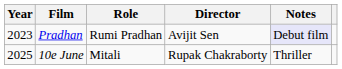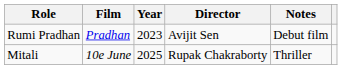 <table Class="wikitable sortable">
 <tr>
+<th>Role</th>
+<th>Film</th>
 <th>Year</th>
-<th>Film</th>
-<th>Role</th>
 <th>Director</th>
 <th>Notes</th>
 <th></th>
 </tr>
 <tr>
+<td>Rumi Pradhan</td>
+<td><em><a href='#'>Pradhan</a></em></td>
 <td>2023</td>
-<td><em><a href='#'>Pradhan</a></em></td>
-<td>Rumi Pradhan</td>
 <td>Avijit Sen</td>
-<td style="background: lavender;">Debut film</td>
+<td>Debut film</td>
 <td></td>
 </tr>
 <tr>
+<td>Mitali</td>
+<td><em>10e June</em></td>
 <td>2025</td>
-<td><em>10e June</em></td>
-<td>Mitali</td>
 <td>Rupak Chakraborty</td>
 <td>Thriller</td>
 <td></td>
 </tr>
 </table>
